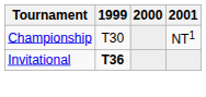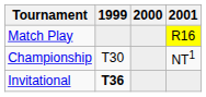 <table class="wikitable" style="text-align:center;">
 <tr>
 <th>Tournament</th>
 <th>1999</th>
 <th>2000</th>
 <th>2001</th>
+</tr>
+<tr>
+<td align="left"><a href='#'>Match Play</a></td>
+<td style="background:#eeeeee;"></td>
+<td style="background:#eeeeee;"></td>
+<td style="background:yellow;">R16</td>
 </tr>
 <tr>
 <td align="left"><a href='#'>Championship</a></td>
 <td>T30</td>
 <td style="background:#eeeeee;"></td>
 <td>NT<sup>1</sup></td>
 </tr>
 <tr>
 <td align="left"><a href='#'>Invitational</a></td>
 <td><strong>T36</strong></td>
 <td style="background:#eeeeee;"></td>
 <td style="background:#eeeeee;"></td>
 </tr>
 </table>
